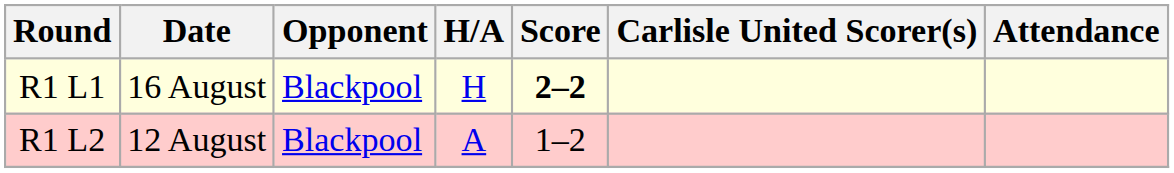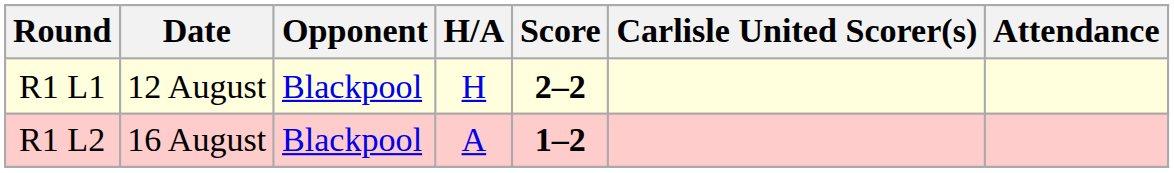 <table class="wikitable" style="text-align:center">
 <tr>
 <th>Round</th>
 <th>Date</th>
 <th>Opponent</th>
 <th>H/A</th>
 <th>Score</th>
 <th>Carlisle United Scorer(s)</th>
 <th>Attendance</th>
 </tr>
 <tr bgcolor=#ffffdd>
 <td>R1 L1</td>
-<td align=left>16 August</td>
+<td align=left>12 August</td>
 <td align=left><a href='#'>Blackpool</a></td>
 <td><a href='#'>H</a></td>
 <td><strong>2–2</strong></td>
 <td align=left></td>
 <td></td>
 </tr>
 <tr bgcolor=#FFCCCC>
 <td>R1 L2</td>
-<td align=left>12 August</td>
+<td align=left>16 August</td>
 <td align=left><a href='#'>Blackpool</a></td>
 <td><a href='#'>A</a></td>
-<td>1–2</td>
+<td><strong>1–2</strong></td>
 <td align=left></td>
 <td></td>
 </tr>
 <tr>
 </tr>
 </table>
